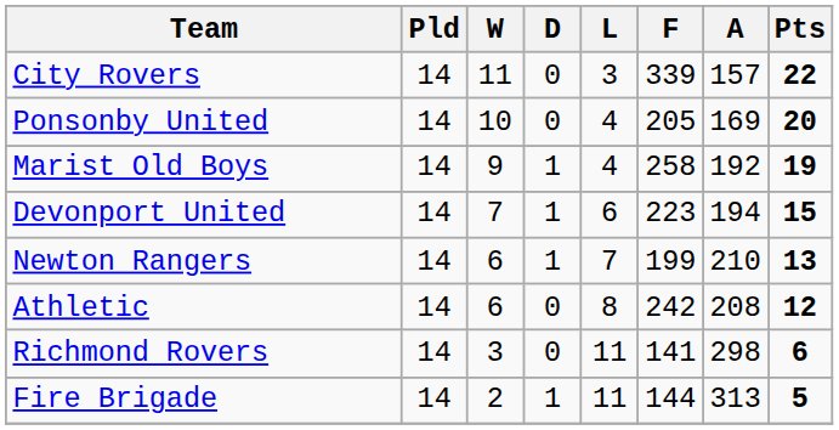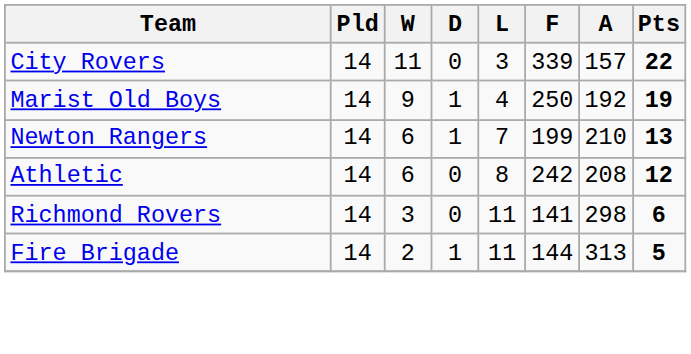 <table class="wikitable" style="text-align:center;">
 <tr>
 <th width=175>Team</th>
 <th width=20 abbr="Played">Pld</th>
 <th width=20 abbr="Won">W</th>
 <th width=20 abbr="Drawn">D</th>
 <th width=20 abbr="Lost">L</th>
 <th width=20 abbr="For">F</th>
 <th width=20 abbr="Against">A</th>
 <th width=20 abbr="Points">Pts</th>
 </tr>
 <tr>
 <td style="text-align:left;"><a href='#'>City Rovers</a></td>
 <td>14</td>
 <td>11</td>
 <td>0</td>
 <td>3</td>
 <td>339</td>
 <td>157</td>
 <td><strong>22</strong></td>
 </tr>
 <tr>
-<td style="text-align:left;"><a href='#'>Ponsonby United</a></td>
-<td>14</td>
-<td>10</td>
-<td>0</td>
-<td>4</td>
-<td>205</td>
-<td>169</td>
-<td><strong>20</strong></td>
-</tr>
-<tr>
 <td style="text-align:left;"><a href='#'>Marist Old Boys</a></td>
 <td>14</td>
 <td>9</td>
 <td>1</td>
 <td>4</td>
-<td>258</td>
+<td>250</td>
 <td>192</td>
 <td><strong>19</strong></td>
-</tr>
-<tr>
-<td style="text-align:left;"><a href='#'>Devonport United</a></td>
-<td>14</td>
-<td>7</td>
-<td>1</td>
-<td>6</td>
-<td>223</td>
-<td>194</td>
-<td><strong>15</strong></td>
 </tr>
 <tr>
 <td style="text-align:left;"><a href='#'>Newton Rangers</a></td>
 <td>14</td>
 <td>6</td>
 <td>1</td>
 <td>7</td>
 <td>199</td>
 <td>210</td>
 <td><strong>13</strong></td>
 </tr>
 <tr>
 <td style="text-align:left;"><a href='#'>Athletic</a></td>
 <td>14</td>
 <td>6</td>
 <td>0</td>
 <td>8</td>
 <td>242</td>
 <td>208</td>
 <td><strong>12</strong></td>
 </tr>
 <tr>
 <td style="text-align:left;"><a href='#'>Richmond Rovers</a></td>
 <td>14</td>
 <td>3</td>
 <td>0</td>
 <td>11</td>
 <td>141</td>
 <td>298</td>
 <td><strong>6</strong></td>
 </tr>
 <tr>
 <td style="text-align:left;"><a href='#'>Fire Brigade</a></td>
 <td>14</td>
 <td>2</td>
 <td>1</td>
 <td>11</td>
 <td>144</td>
 <td>313</td>
 <td><strong>5</strong></td>
 </tr>
 <tr>
 </tr>
 </table>
